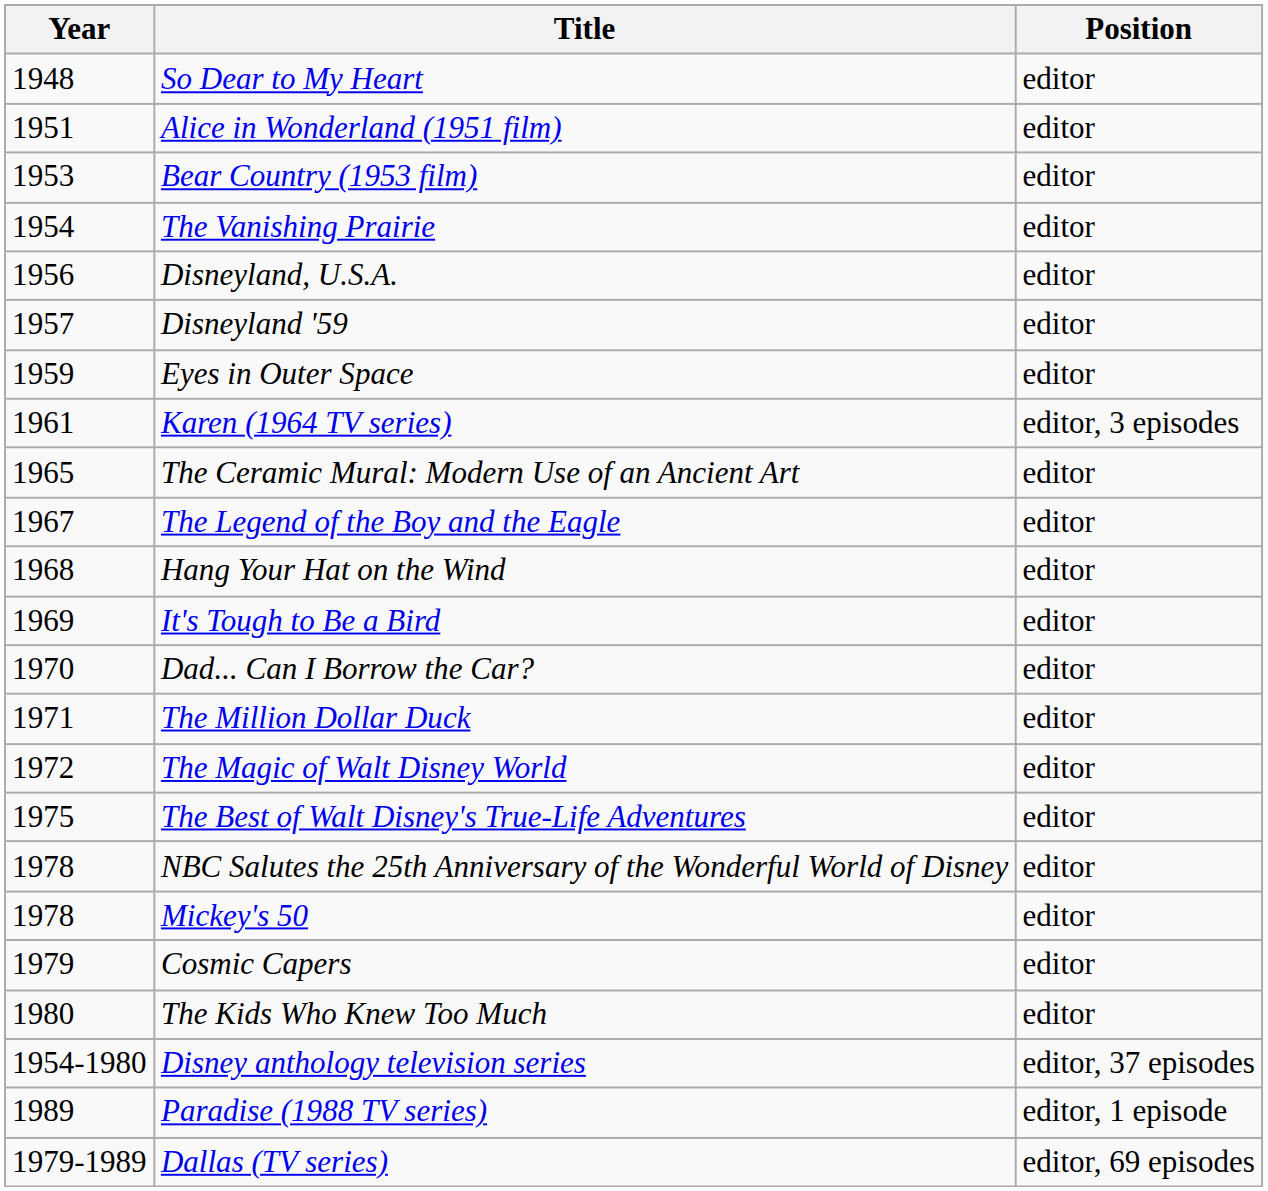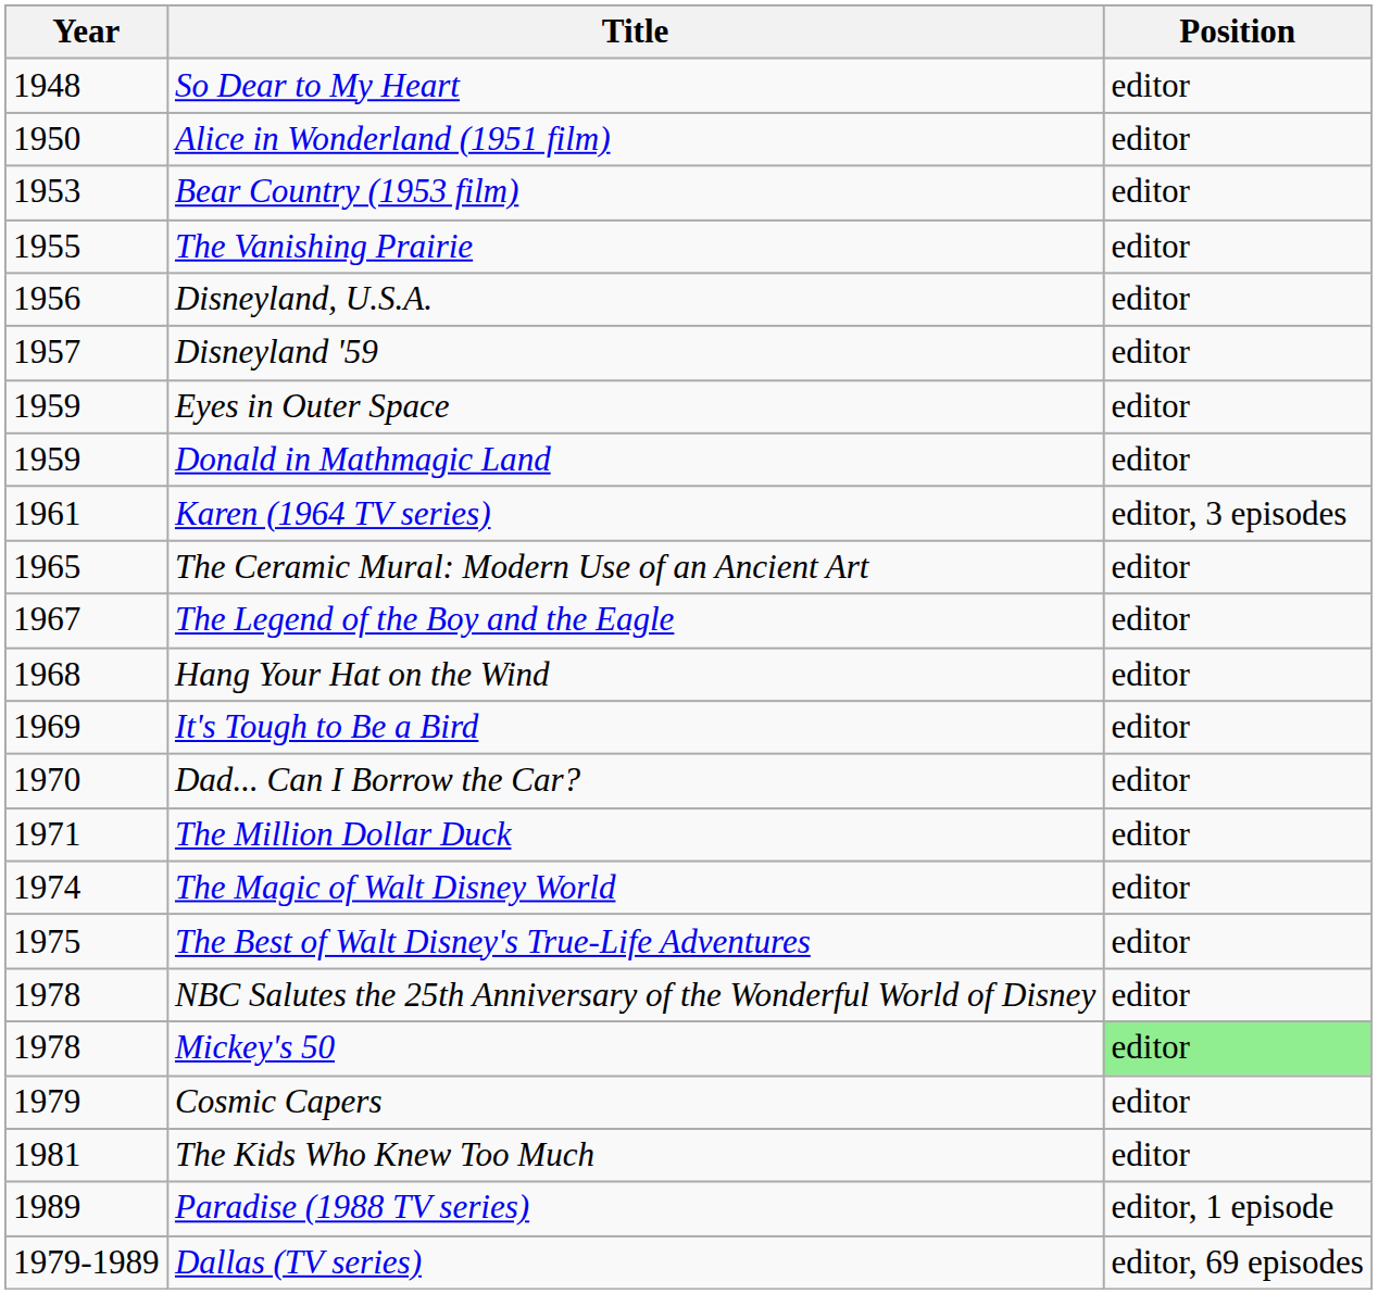 <table class="wikitable sortable">
 <tr>
 <th>Year</th>
 <th>Title</th>
 <th><strong>Position</strong></th>
 </tr>
 <tr>
 <td>1948</td>
 <td><em><a href='#'>So Dear to My Heart</a></em></td>
 <td>editor</td>
 </tr>
 <tr>
-<td>1951</td>
+<td>1950</td>
 <td><em><a href='#'>Alice in Wonderland (1951 film)</a></em></td>
 <td>editor</td>
 </tr>
 <tr>
 <td>1953</td>
 <td><em><a href='#'>Bear Country (1953 film)</a></em></td>
 <td>editor</td>
 </tr>
 <tr>
-<td>1954</td>
+<td>1955</td>
 <td><em><a href='#'>The Vanishing Prairie</a></em></td>
 <td>editor</td>
 </tr>
 <tr>
 <td>1956</td>
 <td><em>Disneyland, U.S.A.</em></td>
 <td>editor</td>
 </tr>
 <tr>
 <td>1957</td>
 <td><em>Disneyland '59</em></td>
 <td>editor</td>
 </tr>
 <tr>
 <td>1959</td>
 <td><em>Eyes in Outer Space</em></td>
+<td>editor</td>
+</tr>
+<tr>
+<td>1959</td>
+<td><em><a href='#'>Donald in Mathmagic Land</a></em></td>
 <td>editor</td>
 </tr>
 <tr>
 <td>1961</td>
 <td><em><a href='#'>Karen (1964 TV series)</a></em></td>
 <td>editor, 3 episodes</td>
 </tr>
 <tr>
 <td>1965</td>
 <td><em>The Ceramic Mural: Modern Use of an Ancient Art</em></td>
 <td>editor</td>
 </tr>
 <tr>
 <td>1967</td>
 <td><em><a href='#'>The Legend of the Boy and the Eagle</a></em></td>
 <td>editor</td>
 </tr>
 <tr>
 <td>1968</td>
 <td><em>Hang Your Hat on the Wind</em></td>
 <td>editor</td>
 </tr>
 <tr>
 <td>1969</td>
 <td><em><a href='#'>It's Tough to Be a Bird</a></em></td>
 <td>editor</td>
 </tr>
 <tr>
 <td>1970</td>
 <td><em>Dad... Can I Borrow the Car?</em></td>
 <td>editor</td>
 </tr>
 <tr>
 <td>1971</td>
 <td><em><a href='#'>The Million Dollar Duck</a></em></td>
 <td>editor</td>
 </tr>
 <tr>
-<td>1972</td>
+<td>1974</td>
 <td><em><a href='#'>The Magic of Walt Disney World</a></em></td>
 <td>editor</td>
 </tr>
 <tr>
 <td>1975</td>
 <td><em><a href='#'>The Best of Walt Disney's True-Life Adventures</a></em></td>
 <td>editor</td>
 </tr>
 <tr>
 <td>1978</td>
 <td><em>NBC Salutes the 25th Anniversary of the Wonderful World of Disney</em></td>
 <td>editor</td>
 </tr>
 <tr>
 <td>1978</td>
 <td><em><a href='#'>Mickey's 50</a></em></td>
-<td>editor</td>
+<td style="background: lightgreen;">editor</td>
 </tr>
 <tr>
 <td>1979</td>
 <td><em>Cosmic Capers</em></td>
 <td>editor</td>
 </tr>
 <tr>
-<td>1980</td>
+<td>1981</td>
 <td><em>The Kids Who Knew Too Much</em></td>
 <td>editor</td>
-</tr>
-<tr>
-<td>1954-1980</td>
-<td><em><a href='#'>Disney anthology television series</a></em></td>
-<td>editor, 37 episodes</td>
 </tr>
 <tr>
 <td>1989</td>
 <td><em><a href='#'>Paradise (1988 TV series)</a></em></td>
 <td>editor, 1 episode</td>
 </tr>
 <tr>
 <td>1979-1989</td>
 <td><em><a href='#'>Dallas (TV series)</a></em></td>
 <td>editor, 69 episodes</td>
 </tr>
 </table>
